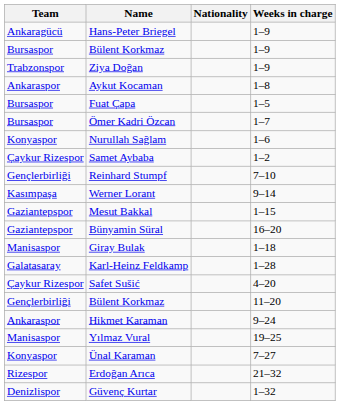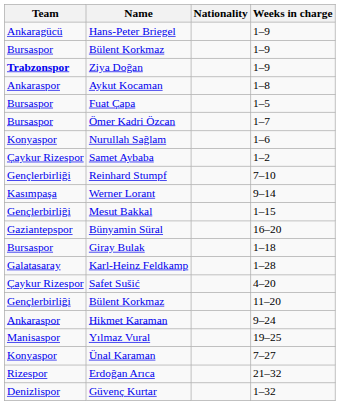 <table class="wikitable">
 <tr>
 <th>Team</th>
 <th>Name</th>
 <th>Nationality</th>
 <th>Weeks in charge</th>
 </tr>
 <tr>
 <td><a href='#'>Ankaragücü</a></td>
 <td><a href='#'>Hans-Peter Briegel</a></td>
 <td></td>
 <td>1–9</td>
 </tr>
 <tr>
 <td><a href='#'>Bursaspor</a></td>
 <td><a href='#'>Bülent Korkmaz</a></td>
 <td></td>
 <td>1–9</td>
 </tr>
 <tr>
-<td><a href='#'>Trabzonspor</a></td>
+<td><strong><a href='#'>Trabzonspor</a></strong></td>
 <td><a href='#'>Ziya Doğan</a></td>
 <td></td>
 <td>1–9</td>
 </tr>
 <tr>
 <td><a href='#'>Ankaraspor</a></td>
 <td><a href='#'>Aykut Kocaman</a></td>
 <td></td>
 <td>1–8</td>
 </tr>
 <tr>
 <td><a href='#'>Bursaspor</a></td>
 <td><a href='#'>Fuat Çapa</a></td>
 <td></td>
 <td>1–5</td>
 </tr>
 <tr>
 <td><a href='#'>Bursaspor</a></td>
 <td><a href='#'>Ömer Kadri Özcan</a></td>
 <td></td>
 <td>1–7</td>
 </tr>
 <tr>
 <td><a href='#'>Konyaspor</a></td>
 <td><a href='#'>Nurullah Sağlam</a></td>
 <td></td>
 <td>1–6</td>
 </tr>
 <tr>
 <td><a href='#'>Çaykur Rizespor</a></td>
 <td><a href='#'>Samet Aybaba</a></td>
 <td></td>
 <td>1–2</td>
 </tr>
 <tr>
 <td><a href='#'>Gençlerbirliği</a></td>
 <td><a href='#'>Reinhard Stumpf</a></td>
 <td></td>
 <td>7–10</td>
 </tr>
 <tr>
 <td><a href='#'>Kasımpaşa</a></td>
 <td><a href='#'>Werner Lorant</a></td>
 <td></td>
 <td>9–14</td>
 </tr>
 <tr>
-<td><a href='#'>Gaziantepspor</a></td>
+<td><a href='#'>Gençlerbirliği</a></td>
 <td><a href='#'>Mesut Bakkal</a></td>
 <td></td>
 <td>1–15</td>
 </tr>
 <tr>
 <td><a href='#'>Gaziantepspor</a></td>
 <td><a href='#'>Bünyamin Süral</a></td>
 <td></td>
 <td>16–20</td>
 </tr>
 <tr>
-<td><a href='#'>Manisaspor</a></td>
+<td><a href='#'>Bursaspor</a></td>
 <td><a href='#'>Giray Bulak</a></td>
 <td></td>
 <td>1–18</td>
 </tr>
 <tr>
 <td><a href='#'>Galatasaray</a></td>
 <td><a href='#'>Karl-Heinz Feldkamp</a></td>
 <td></td>
 <td>1–28</td>
 </tr>
 <tr>
 <td><a href='#'>Çaykur Rizespor</a></td>
 <td><a href='#'>Safet Sušić</a></td>
 <td></td>
 <td>4–20</td>
 </tr>
 <tr>
 <td><a href='#'>Gençlerbirliği</a></td>
 <td><a href='#'>Bülent Korkmaz</a></td>
 <td></td>
 <td>11–20</td>
 </tr>
 <tr>
 <td><a href='#'>Ankaraspor</a></td>
 <td><a href='#'>Hikmet Karaman</a></td>
 <td></td>
 <td>9–24</td>
 </tr>
 <tr>
 <td><a href='#'>Manisaspor</a></td>
 <td><a href='#'>Yılmaz Vural</a></td>
 <td></td>
 <td>19–25</td>
 </tr>
 <tr>
 <td><a href='#'>Konyaspor</a></td>
 <td><a href='#'>Ünal Karaman</a></td>
 <td></td>
 <td>7–27</td>
 </tr>
 <tr>
 <td><a href='#'>Rizespor</a></td>
 <td><a href='#'>Erdoğan Arıca</a></td>
 <td></td>
 <td>21–32</td>
 </tr>
 <tr>
 <td><a href='#'>Denizlispor</a></td>
 <td><a href='#'>Güvenç Kurtar</a></td>
 <td></td>
 <td>1–32</td>
 </tr>
 </table>
